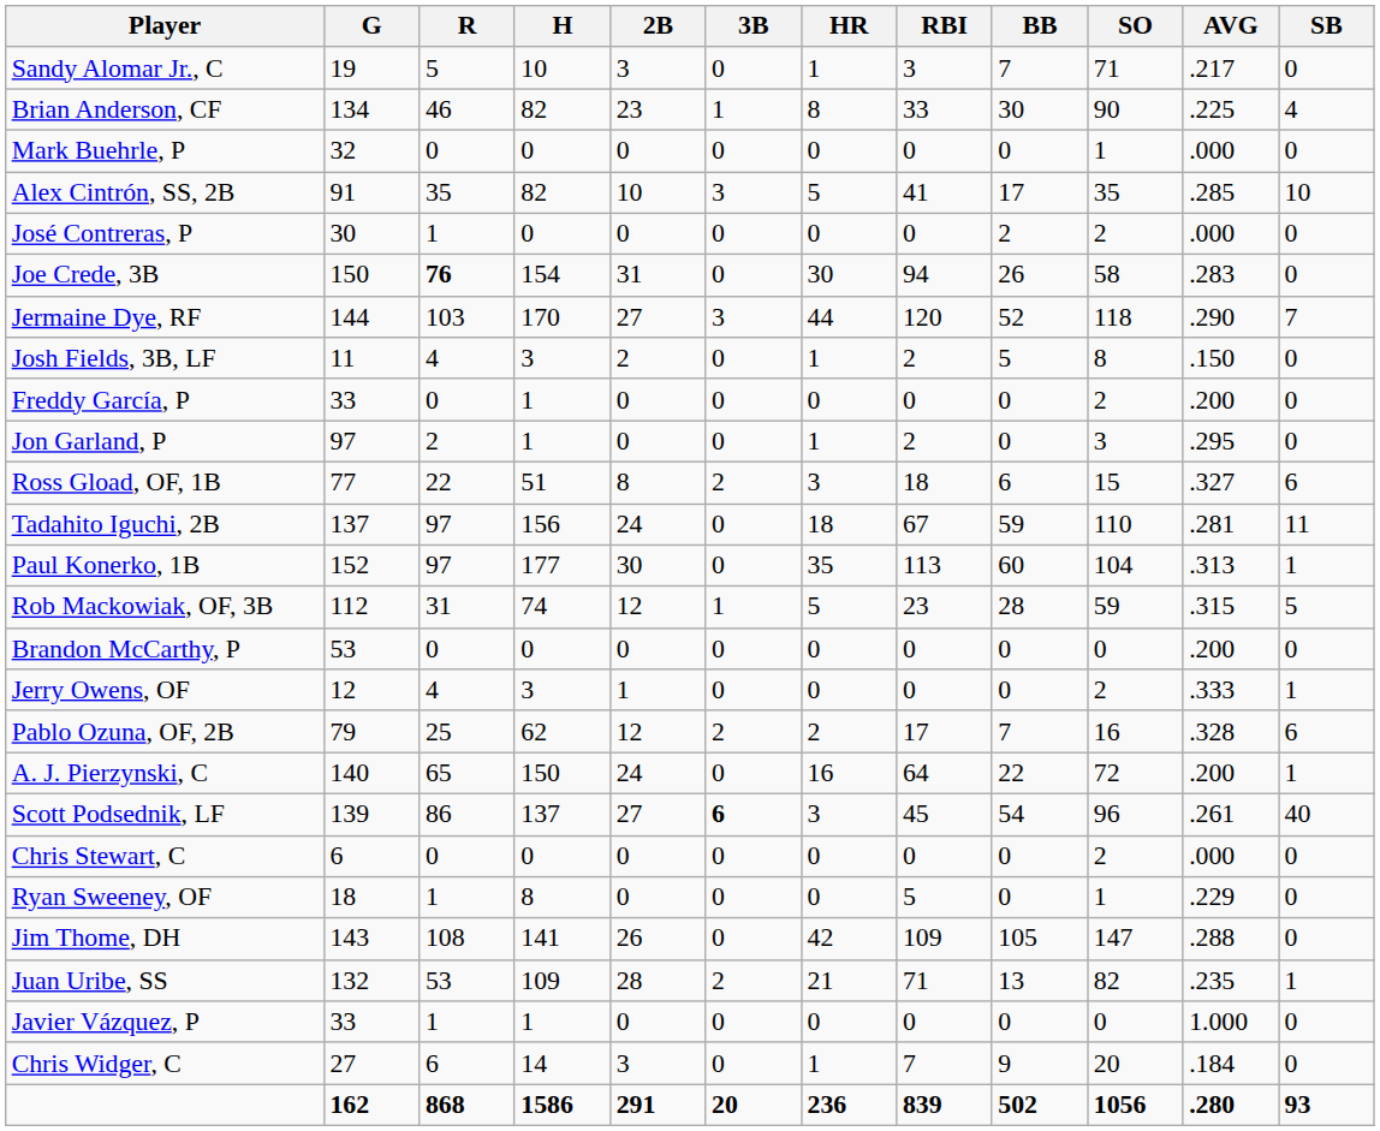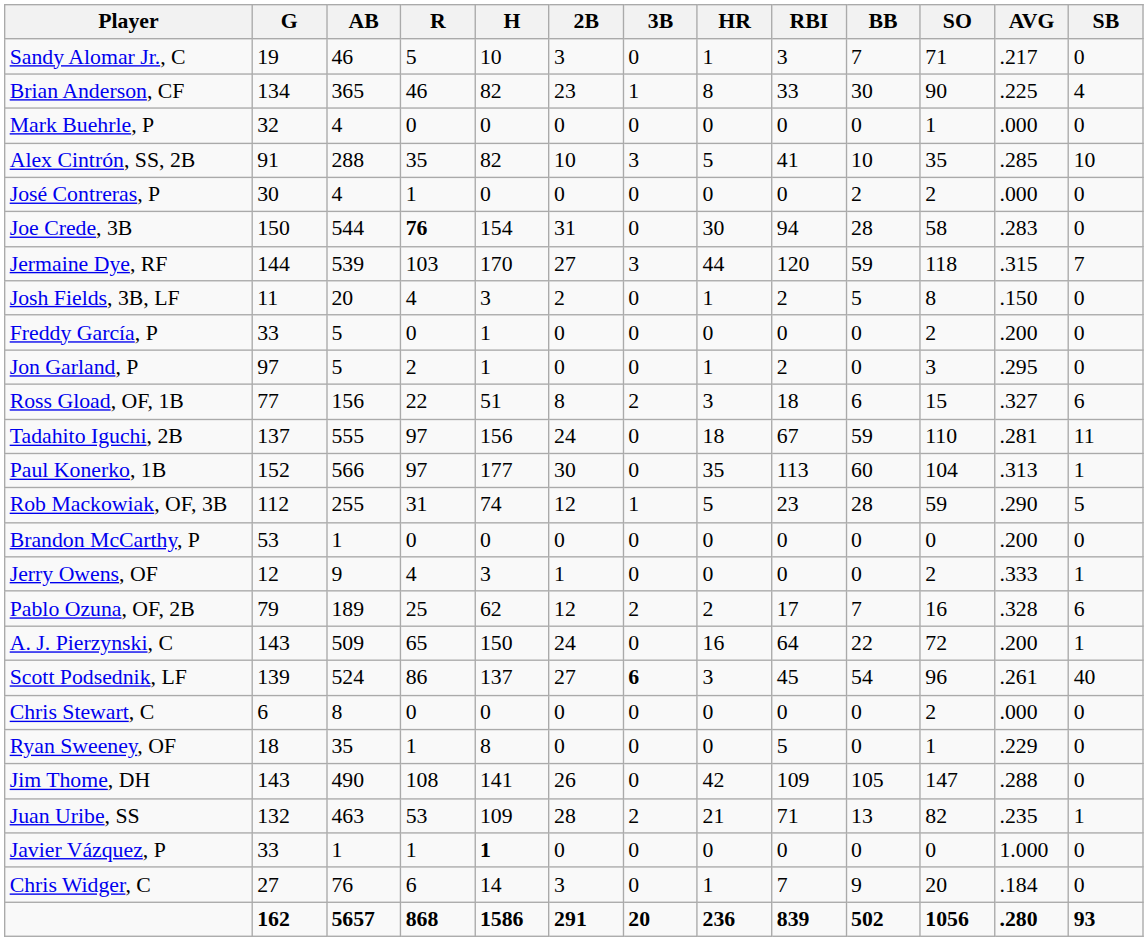 <table class="wikitable sortable">
 <tr>
 <th bgcolor="#DDDDFF" width="20%">Player</th>
 <th bgcolor="#DDDDFF" width="6%">G</th>
+<th bgcolor="#DDDDFF" width="6%">AB</th>
 <th bgcolor="#DDDDFF" width="6%">R</th>
 <th bgcolor="#DDDDFF" width="6%">H</th>
 <th bgcolor="#DDDDFF" width="6%">2B</th>
 <th bgcolor="#DDDDFF" width="6%">3B</th>
 <th bgcolor="#DDDDFF" width="6%">HR</th>
 <th bgcolor="#DDDDFF" width="6%">RBI</th>
 <th bgcolor="#DDDDFF" width="6%">BB</th>
 <th bgcolor="#DDDDFF" width="6%">SO</th>
 <th bgcolor="#DDDDFF" width="6%">AVG</th>
 <th bgcolor="#DDDDFF" width="6%">SB</th>
 </tr>
 <tr>
 <td><a href='#'>Sandy Alomar Jr.</a>, C</td>
 <td>19</td>
+<td>46</td>
 <td>5</td>
 <td>10</td>
 <td>3</td>
 <td>0</td>
 <td>1</td>
 <td>3</td>
 <td>7</td>
 <td>71</td>
 <td>.217</td>
 <td>0</td>
 </tr>
 <tr>
 <td><a href='#'>Brian Anderson</a>, CF</td>
 <td>134</td>
+<td>365</td>
 <td>46</td>
 <td>82</td>
 <td>23</td>
 <td>1</td>
 <td>8</td>
 <td>33</td>
 <td>30</td>
 <td>90</td>
 <td>.225</td>
 <td>4</td>
 </tr>
 <tr>
 <td><a href='#'>Mark Buehrle</a>, P</td>
 <td>32</td>
+<td>4</td>
 <td>0</td>
 <td>0</td>
 <td>0</td>
 <td>0</td>
 <td>0</td>
 <td>0</td>
 <td>0</td>
 <td>1</td>
 <td>.000</td>
 <td>0</td>
 </tr>
 <tr>
 <td><a href='#'>Alex Cintrón</a>, SS, 2B</td>
 <td>91</td>
+<td>288</td>
 <td>35</td>
 <td>82</td>
 <td>10</td>
 <td>3</td>
 <td>5</td>
 <td>41</td>
-<td>17</td>
+<td>10</td>
 <td>35</td>
 <td>.285</td>
 <td>10</td>
 </tr>
 <tr>
 <td><a href='#'>José Contreras</a>, P</td>
 <td>30</td>
+<td>4</td>
 <td>1</td>
 <td>0</td>
 <td>0</td>
 <td>0</td>
 <td>0</td>
 <td>0</td>
 <td>2</td>
 <td>2</td>
 <td>.000</td>
 <td>0</td>
 </tr>
 <tr>
 <td><a href='#'>Joe Crede</a>, 3B</td>
 <td>150</td>
+<td>544</td>
 <td><strong>76</strong></td>
 <td>154</td>
 <td>31</td>
 <td>0</td>
 <td>30</td>
 <td>94</td>
-<td>26</td>
+<td>28</td>
 <td>58</td>
 <td>.283</td>
 <td>0</td>
 </tr>
 <tr>
 <td><a href='#'>Jermaine Dye</a>, RF</td>
 <td>144</td>
+<td>539</td>
 <td>103</td>
 <td>170</td>
 <td>27</td>
 <td>3</td>
 <td>44</td>
 <td>120</td>
-<td>52</td>
+<td>59</td>
 <td>118</td>
-<td>.290</td>
+<td>.315</td>
 <td>7</td>
 </tr>
 <tr>
 <td><a href='#'>Josh Fields</a>, 3B, LF</td>
 <td>11</td>
+<td>20</td>
 <td>4</td>
 <td>3</td>
 <td>2</td>
 <td>0</td>
 <td>1</td>
 <td>2</td>
 <td>5</td>
 <td>8</td>
 <td>.150</td>
 <td>0</td>
 </tr>
 <tr>
 <td><a href='#'>Freddy García</a>, P</td>
 <td>33</td>
+<td>5</td>
 <td>0</td>
 <td>1</td>
 <td>0</td>
 <td>0</td>
 <td>0</td>
 <td>0</td>
 <td>0</td>
 <td>2</td>
 <td>.200</td>
 <td>0</td>
 </tr>
 <tr>
 <td><a href='#'>Jon Garland</a>, P</td>
 <td>97</td>
+<td>5</td>
 <td>2</td>
 <td>1</td>
 <td>0</td>
 <td>0</td>
 <td>1</td>
 <td>2</td>
 <td>0</td>
 <td>3</td>
 <td>.295</td>
 <td>0</td>
 </tr>
 <tr>
 <td><a href='#'>Ross Gload</a>, OF, 1B</td>
 <td>77</td>
+<td>156</td>
 <td>22</td>
 <td>51</td>
 <td>8</td>
 <td>2</td>
 <td>3</td>
 <td>18</td>
 <td>6</td>
 <td>15</td>
 <td>.327</td>
 <td>6</td>
 </tr>
 <tr>
 <td><a href='#'>Tadahito Iguchi</a>, 2B</td>
 <td>137</td>
+<td>555</td>
 <td>97</td>
 <td>156</td>
 <td>24</td>
 <td>0</td>
 <td>18</td>
 <td>67</td>
 <td>59</td>
 <td>110</td>
 <td>.281</td>
 <td>11</td>
 </tr>
 <tr>
 <td><a href='#'>Paul Konerko</a>, 1B</td>
 <td>152</td>
+<td>566</td>
 <td>97</td>
 <td>177</td>
 <td>30</td>
 <td>0</td>
 <td>35</td>
 <td>113</td>
 <td>60</td>
 <td>104</td>
 <td>.313</td>
 <td>1</td>
 </tr>
 <tr>
 <td><a href='#'>Rob Mackowiak</a>, OF, 3B</td>
 <td>112</td>
+<td>255</td>
 <td>31</td>
 <td>74</td>
 <td>12</td>
 <td>1</td>
 <td>5</td>
 <td>23</td>
 <td>28</td>
 <td>59</td>
-<td>.315</td>
+<td>.290</td>
 <td>5</td>
 </tr>
 <tr>
 <td><a href='#'>Brandon McCarthy</a>, P</td>
 <td>53</td>
+<td>1</td>
 <td>0</td>
 <td>0</td>
 <td>0</td>
 <td>0</td>
 <td>0</td>
 <td>0</td>
 <td>0</td>
 <td>0</td>
 <td>.200</td>
 <td>0</td>
 </tr>
 <tr>
 <td><a href='#'>Jerry Owens</a>, OF</td>
 <td>12</td>
+<td>9</td>
 <td>4</td>
 <td>3</td>
 <td>1</td>
 <td>0</td>
 <td>0</td>
 <td>0</td>
 <td>0</td>
 <td>2</td>
 <td>.333</td>
 <td>1</td>
 </tr>
 <tr>
 <td><a href='#'>Pablo Ozuna</a>, OF, 2B</td>
 <td>79</td>
+<td>189</td>
 <td>25</td>
 <td>62</td>
 <td>12</td>
 <td>2</td>
 <td>2</td>
 <td>17</td>
 <td>7</td>
 <td>16</td>
 <td>.328</td>
 <td>6</td>
 </tr>
 <tr>
 <td><a href='#'>A. J. Pierzynski</a>, C</td>
-<td>140</td>
+<td>143</td>
+<td>509</td>
 <td>65</td>
 <td>150</td>
 <td>24</td>
 <td>0</td>
 <td>16</td>
 <td>64</td>
 <td>22</td>
 <td>72</td>
 <td>.200</td>
 <td>1</td>
 </tr>
 <tr>
 <td><a href='#'>Scott Podsednik</a>, LF</td>
 <td>139</td>
+<td>524</td>
 <td>86</td>
 <td>137</td>
 <td>27</td>
 <td><strong>6</strong></td>
 <td>3</td>
 <td>45</td>
 <td>54</td>
 <td>96</td>
 <td>.261</td>
 <td>40</td>
 </tr>
 <tr>
 <td><a href='#'>Chris Stewart</a>, C</td>
 <td>6</td>
+<td>8</td>
 <td>0</td>
 <td>0</td>
 <td>0</td>
 <td>0</td>
 <td>0</td>
 <td>0</td>
 <td>0</td>
 <td>2</td>
 <td>.000</td>
 <td>0</td>
 </tr>
 <tr>
 <td><a href='#'>Ryan Sweeney</a>, OF</td>
 <td>18</td>
+<td>35</td>
 <td>1</td>
 <td>8</td>
 <td>0</td>
 <td>0</td>
 <td>0</td>
 <td>5</td>
 <td>0</td>
 <td>1</td>
 <td>.229</td>
 <td>0</td>
 </tr>
 <tr>
 <td><a href='#'>Jim Thome</a>, DH</td>
 <td>143</td>
+<td>490</td>
 <td>108</td>
 <td>141</td>
 <td>26</td>
 <td>0</td>
 <td>42</td>
 <td>109</td>
 <td>105</td>
 <td>147</td>
 <td>.288</td>
 <td>0</td>
 </tr>
 <tr>
 <td><a href='#'>Juan Uribe</a>, SS</td>
 <td>132</td>
+<td>463</td>
 <td>53</td>
 <td>109</td>
 <td>28</td>
 <td>2</td>
 <td>21</td>
 <td>71</td>
 <td>13</td>
 <td>82</td>
 <td>.235</td>
 <td>1</td>
 </tr>
 <tr>
 <td><a href='#'>Javier Vázquez</a>, P</td>
 <td>33</td>
 <td>1</td>
 <td>1</td>
+<td><strong>1</strong></td>
 <td>0</td>
 <td>0</td>
 <td>0</td>
 <td>0</td>
 <td>0</td>
 <td>0</td>
 <td>1.000</td>
 <td>0</td>
 </tr>
 <tr>
 <td><a href='#'>Chris Widger</a>, C</td>
 <td>27</td>
+<td>76</td>
 <td>6</td>
 <td>14</td>
 <td>3</td>
 <td>0</td>
 <td>1</td>
 <td>7</td>
 <td>9</td>
 <td>20</td>
 <td>.184</td>
 <td>0</td>
 </tr>
 <tr class="sortbottom">
 <td></td>
 <td><strong>162</strong></td>
+<td><strong>5657</strong></td>
 <td><strong>868</strong></td>
 <td><strong>1586</strong></td>
 <td><strong>291</strong></td>
 <td><strong>20</strong></td>
 <td><strong>236</strong></td>
 <td><strong>839</strong></td>
 <td><strong>502</strong></td>
 <td><strong>1056</strong></td>
 <td><strong>.280</strong></td>
 <td><strong>93</strong></td>
 </tr>
 </table>
